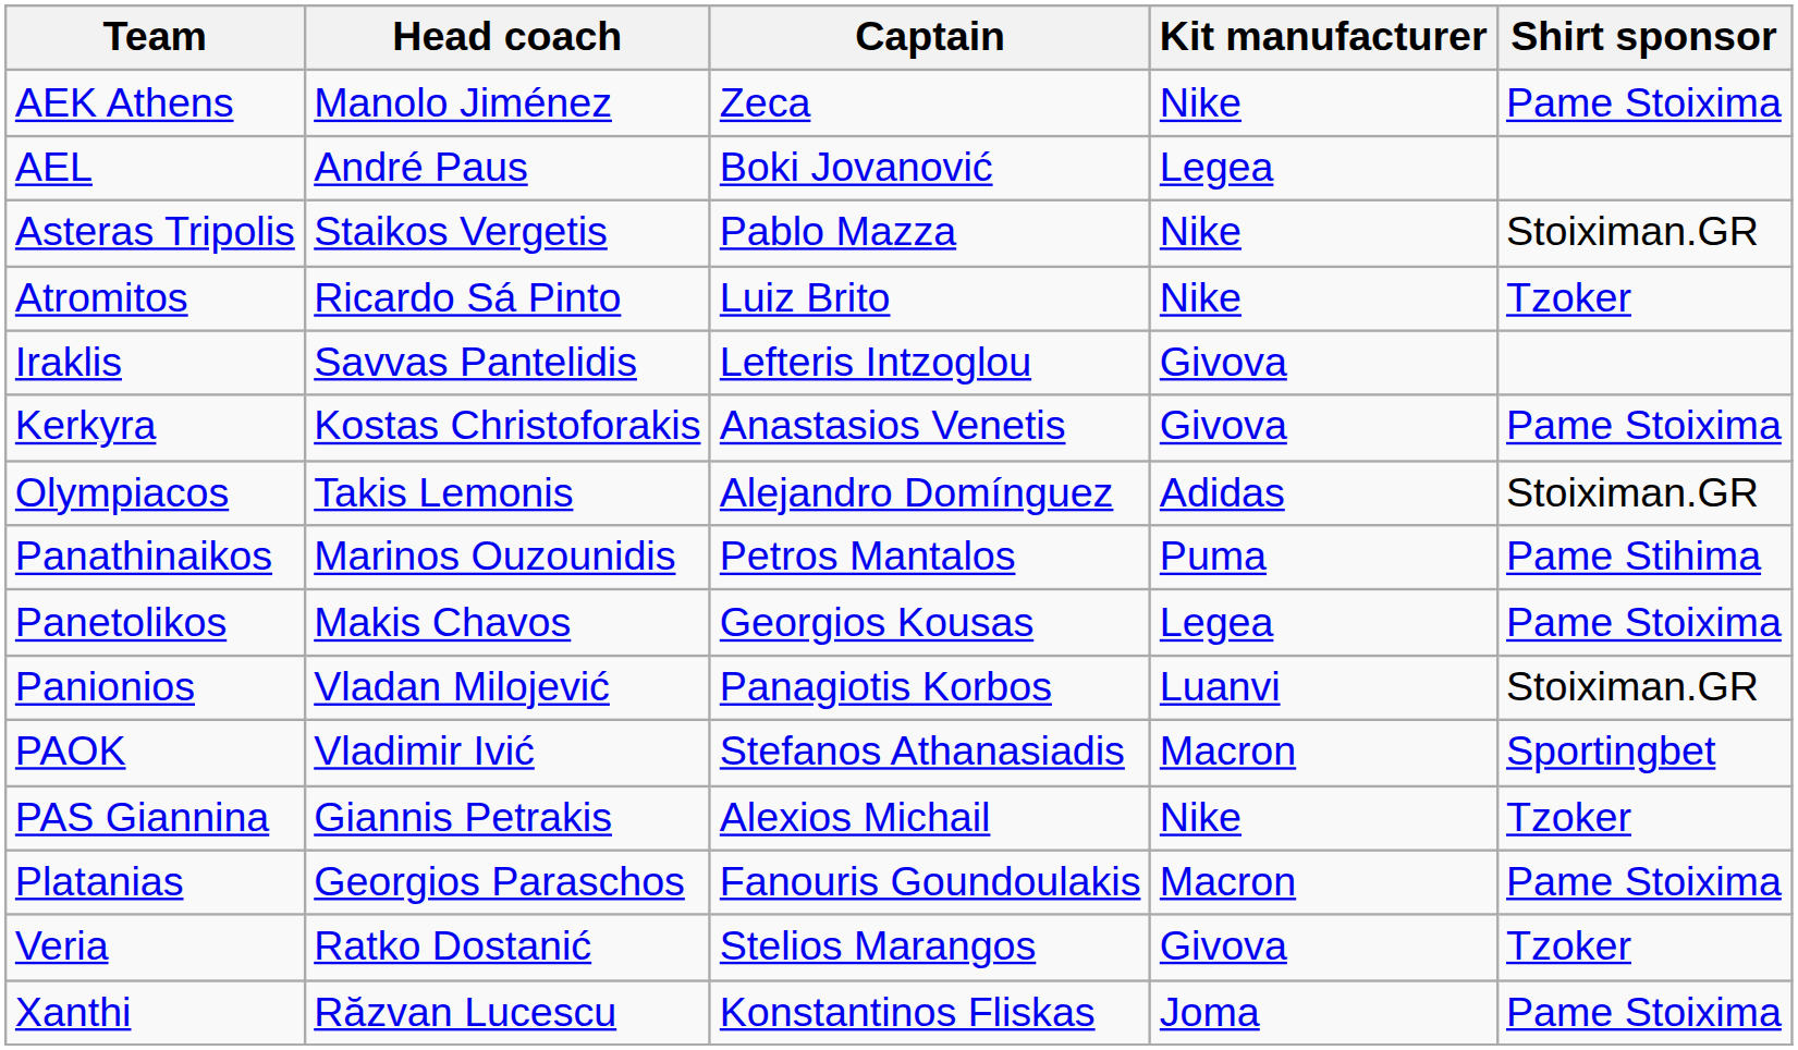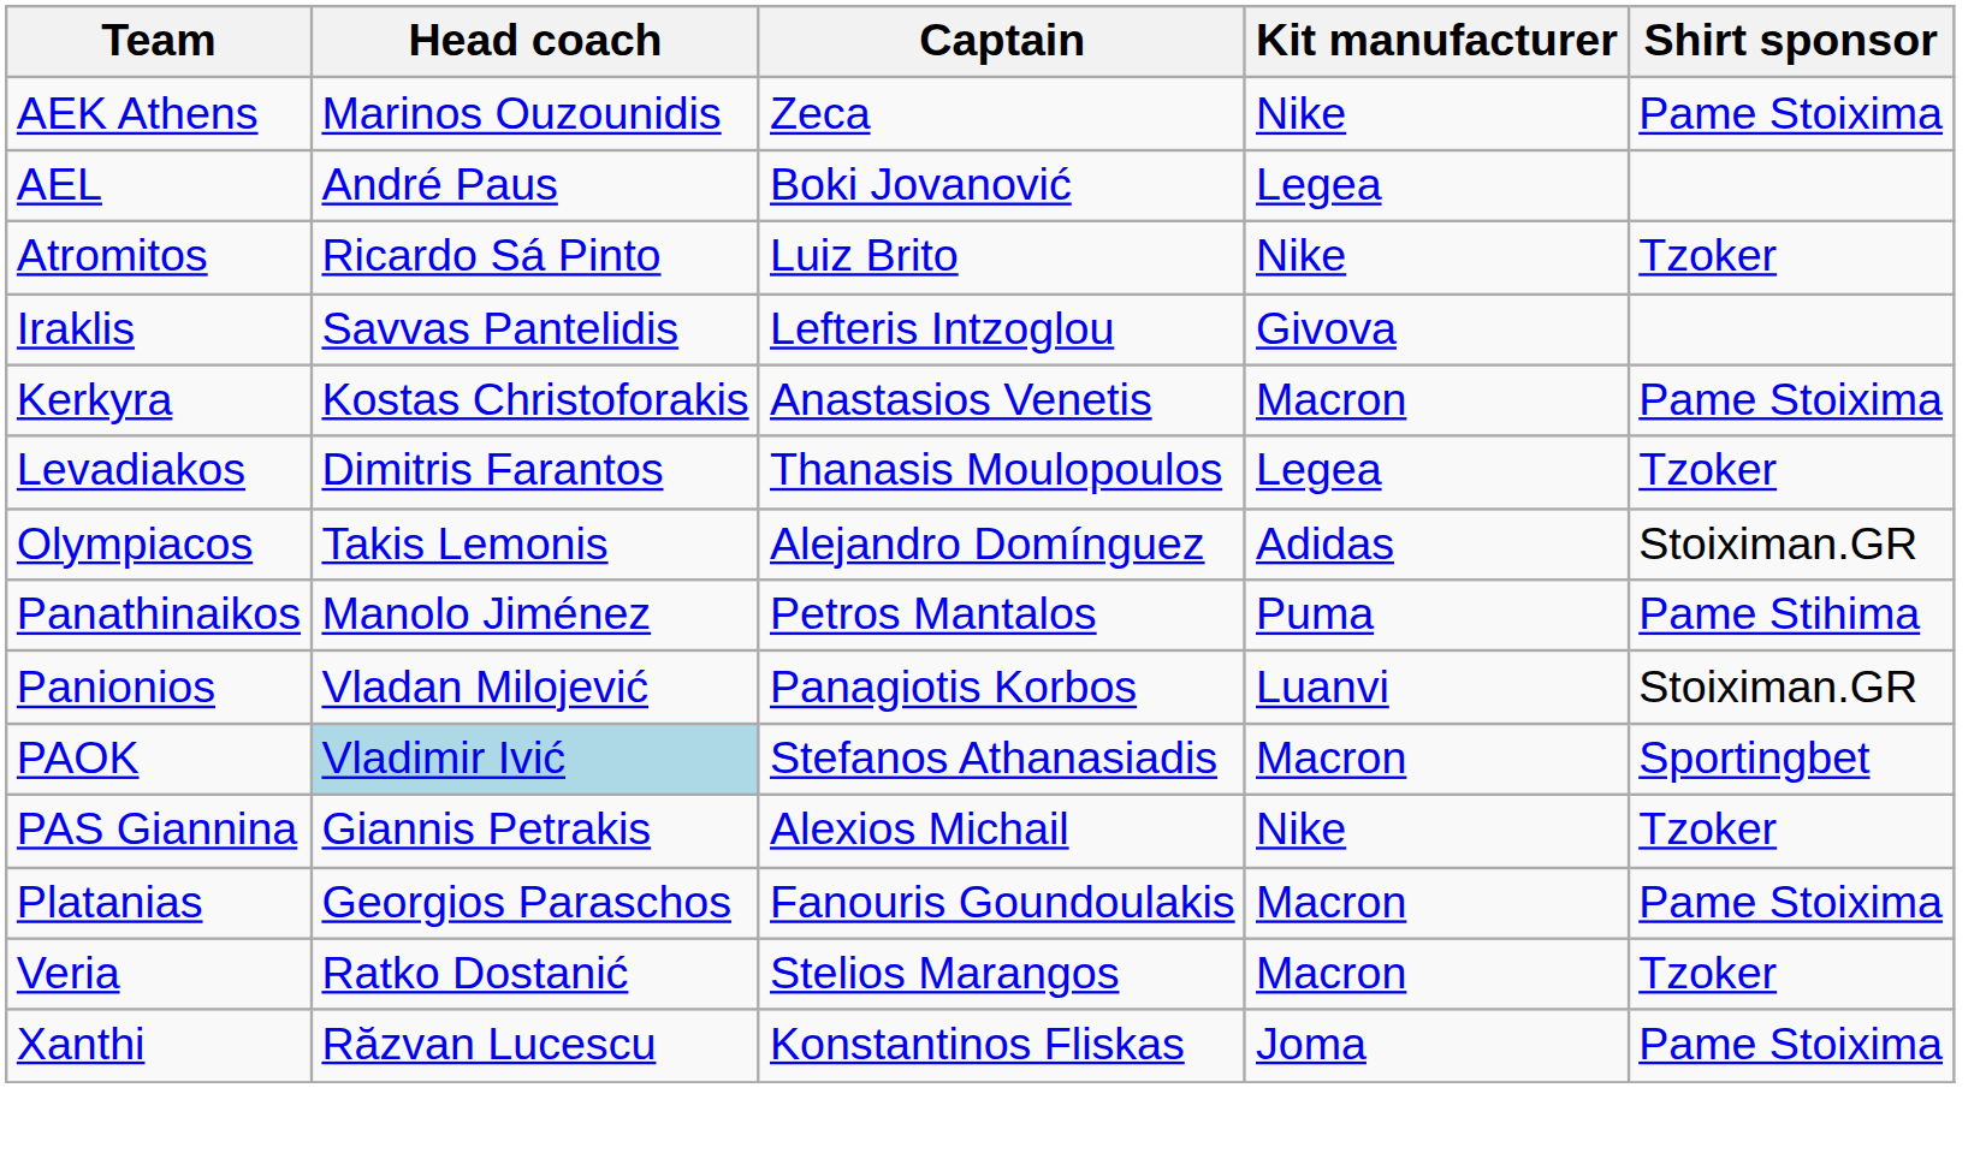 <table class="wikitable sortable" style="text-align: left;">
 <tr>
 <th>Team</th>
 <th>Head coach</th>
 <th>Captain</th>
 <th>Kit manufacturer</th>
 <th>Shirt sponsor</th>
 </tr>
 <tr>
 <td><a href='#'>AEK Athens</a></td>
-<td> <a href='#'>Manolo Jiménez</a></td>
+<td> <a href='#'>Marinos Ouzounidis</a></td>
 <td> <a href='#'>Zeca</a></td>
 <td><a href='#'>Nike</a></td>
 <td><a href='#'>Pame Stoixima</a></td>
 </tr>
 <tr>
 <td><a href='#'>AEL</a></td>
 <td> <a href='#'>André Paus</a></td>
 <td> <a href='#'>Boki Jovanović</a></td>
 <td><a href='#'>Legea</a></td>
 <td></td>
-</tr>
-<tr>
-<td><a href='#'>Asteras Tripolis</a></td>
-<td> <a href='#'>Staikos Vergetis</a></td>
-<td> <a href='#'>Pablo Mazza</a></td>
-<td><a href='#'>Nike</a></td>
-<td>Stoiximan.GR</td>
 </tr>
 <tr>
 <td><a href='#'>Atromitos</a></td>
 <td> <a href='#'>Ricardo Sá Pinto</a></td>
 <td> <a href='#'>Luiz Brito</a></td>
 <td><a href='#'>Nike</a></td>
 <td><a href='#'>Tzoker</a></td>
 </tr>
 <tr>
 <td><a href='#'>Iraklis</a></td>
 <td><small></small> <a href='#'>Savvas Pantelidis</a></td>
 <td> <a href='#'>Lefteris Intzoglou</a></td>
 <td><a href='#'>Givova</a></td>
 <td></td>
 </tr>
 <tr>
 <td><a href='#'>Kerkyra</a></td>
 <td> <a href='#'>Kostas Christoforakis</a></td>
 <td> <a href='#'>Anastasios Venetis</a></td>
-<td><a href='#'>Givova</a></td>
+<td><a href='#'>Macron</a></td>
 <td><a href='#'>Pame Stoixima</a></td>
+</tr>
+<tr>
+<td><a href='#'>Levadiakos</a></td>
+<td> <a href='#'>Dimitris Farantos</a></td>
+<td> <a href='#'>Thanasis Moulopoulos</a></td>
+<td><a href='#'>Legea</a></td>
+<td><a href='#'>Tzoker</a></td>
 </tr>
 <tr>
 <td><a href='#'>Olympiacos</a></td>
 <td> <a href='#'>Takis Lemonis</a></td>
 <td> <a href='#'>Alejandro Domínguez</a></td>
 <td><a href='#'>Adidas</a></td>
 <td>Stoiximan.GR</td>
 </tr>
 <tr>
 <td><a href='#'>Panathinaikos</a></td>
-<td> <a href='#'>Marinos Ouzounidis</a></td>
+<td> <a href='#'>Manolo Jiménez</a></td>
 <td> <a href='#'>Petros Mantalos</a></td>
 <td><a href='#'>Puma</a></td>
 <td><a href='#'>Pame Stihima</a></td>
-</tr>
-<tr>
-<td><a href='#'>Panetolikos</a></td>
-<td> <a href='#'>Makis Chavos</a></td>
-<td> <a href='#'>Georgios Kousas</a></td>
-<td><a href='#'>Legea</a></td>
-<td><a href='#'>Pame Stoixima</a></td>
 </tr>
 <tr>
 <td><a href='#'>Panionios</a></td>
 <td> <a href='#'>Vladan Milojević</a></td>
 <td> <a href='#'>Panagiotis Korbos</a></td>
 <td><a href='#'>Luanvi</a></td>
 <td>Stoiximan.GR</td>
 </tr>
 <tr>
 <td><a href='#'>PAOK</a></td>
-<td> <a href='#'>Vladimir Ivić</a></td>
+<td style="background: lightblue;"> <a href='#'>Vladimir Ivić</a></td>
 <td> <a href='#'>Stefanos Athanasiadis</a></td>
 <td><a href='#'>Macron</a></td>
 <td><a href='#'>Sportingbet</a></td>
 </tr>
 <tr>
 <td><a href='#'>PAS Giannina</a></td>
 <td> <a href='#'>Giannis Petrakis</a></td>
 <td> <a href='#'>Alexios Michail</a></td>
 <td><a href='#'>Nike</a></td>
 <td><a href='#'>Tzoker</a></td>
 </tr>
 <tr>
 <td><a href='#'>Platanias</a></td>
 <td> <a href='#'>Georgios Paraschos</a></td>
 <td> <a href='#'>Fanouris Goundoulakis</a></td>
 <td><a href='#'>Macron</a></td>
 <td><a href='#'>Pame Stoixima</a></td>
 </tr>
 <tr>
 <td><a href='#'>Veria</a></td>
 <td> <a href='#'>Ratko Dostanić</a></td>
 <td> <a href='#'>Stelios Marangos</a></td>
-<td><a href='#'>Givova</a></td>
+<td><a href='#'>Macron</a></td>
 <td><a href='#'>Tzoker</a></td>
 </tr>
 <tr>
 <td><a href='#'>Xanthi</a></td>
 <td> <a href='#'>Răzvan Lucescu</a></td>
 <td> <a href='#'>Konstantinos Fliskas</a></td>
 <td><a href='#'>Joma</a></td>
 <td><a href='#'>Pame Stoixima</a></td>
 </tr>
 <tr>
 </tr>
 </table>
